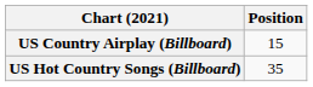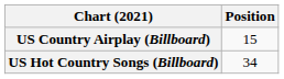 <table class="wikitable sortable plainrowheaders" style="text-align:center">
 <tr>
 <th>Chart (2021)</th>
 <th>Position</th>
 </tr>
 <tr>
 <th scope="row">US Country Airplay (<em>Billboard</em>)</th>
 <td>15</td>
 </tr>
 <tr>
 <th scope="row">US Hot Country Songs (<em>Billboard</em>)</th>
-<td>35</td>
+<td>34</td>
 </tr>
 </table>
